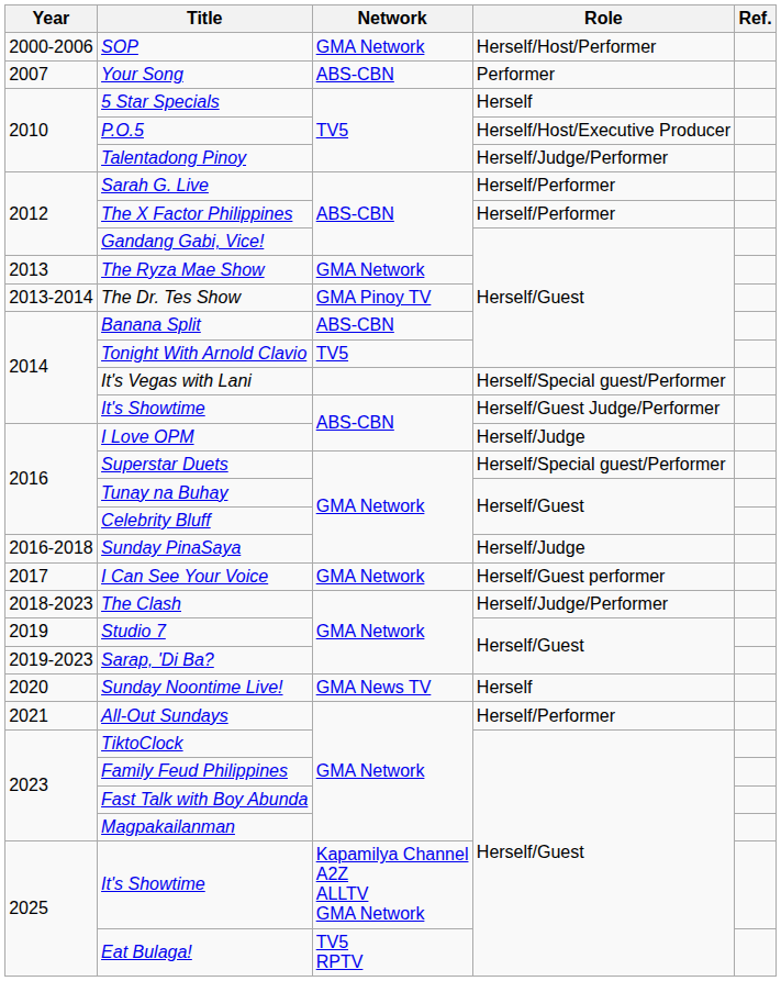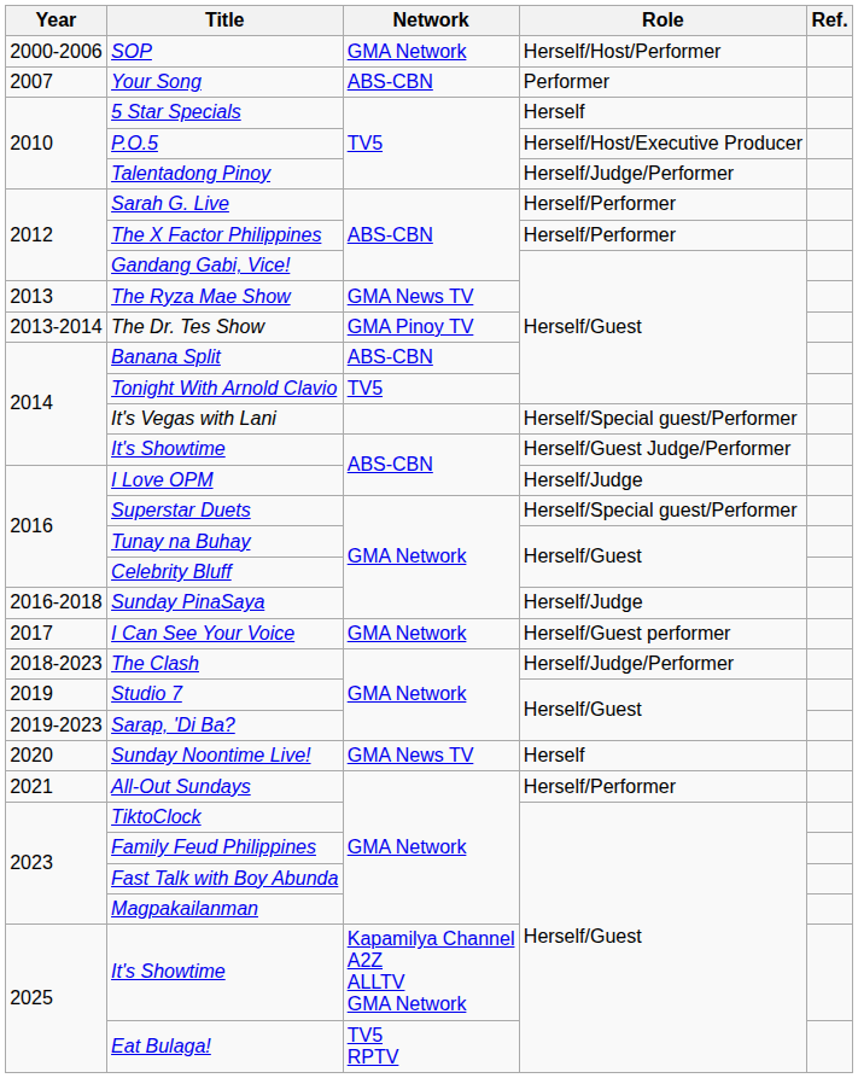 <table class="wikitable plainrowheaders sortable">
 <tr>
 <th>Year</th>
 <th>Title</th>
 <th>Network</th>
 <th>Role</th>
 <th>Ref.</th>
 </tr>
 <tr>
 <td>2000-2006</td>
 <td><em><a href='#'>SOP</a></em></td>
 <td><a href='#'>GMA Network</a></td>
 <td>Herself/Host/Performer</td>
 <td></td>
 </tr>
 <tr>
 <td>2007</td>
 <td><em><a href='#'>Your Song</a></em></td>
 <td><a href='#'>ABS-CBN</a></td>
 <td>Performer</td>
 <td></td>
 </tr>
 <tr>
 <td rowspan="3">2010</td>
 <td><em><a href='#'>5 Star Specials</a></em></td>
 <td rowspan="3"><a href='#'>TV5</a></td>
 <td>Herself</td>
 <td></td>
 </tr>
 <tr>
 <td><em><a href='#'>P.O.5</a></em></td>
 <td>Herself/Host/Executive Producer</td>
 <td></td>
 </tr>
 <tr>
 <td><em><a href='#'>Talentadong Pinoy</a></em></td>
 <td>Herself/Judge/Performer</td>
 <td></td>
 </tr>
 <tr>
 <td rowspan="3">2012</td>
 <td><em><a href='#'>Sarah G. Live</a></em></td>
 <td rowspan="3"><a href='#'>ABS-CBN</a></td>
 <td>Herself/Performer</td>
 <td></td>
 </tr>
 <tr>
 <td><em><a href='#'>The X Factor Philippines</a></em></td>
 <td>Herself/Performer</td>
 <td></td>
 </tr>
 <tr>
 <td><em><a href='#'>Gandang Gabi, Vice!</a></em></td>
 <td rowspan="5">Herself/Guest</td>
 <td></td>
 </tr>
 <tr>
 <td>2013</td>
 <td><em><a href='#'>The Ryza Mae Show</a></em></td>
-<td><a href='#'>GMA Network</a></td>
+<td><a href='#'>GMA News TV</a></td>
 <td></td>
 </tr>
 <tr>
 <td>2013-2014</td>
 <td><em>The Dr. Tes Show</em></td>
 <td><a href='#'>GMA Pinoy TV</a></td>
 <td></td>
 </tr>
 <tr>
 <td rowspan="4">2014</td>
 <td><em><a href='#'>Banana Split</a></em></td>
 <td><a href='#'>ABS-CBN</a></td>
 <td></td>
 </tr>
 <tr>
 <td><em><a href='#'>Tonight With Arnold Clavio</a></em></td>
 <td><a href='#'>TV5</a></td>
 <td></td>
 </tr>
 <tr>
 <td><em>It's Vegas with Lani</em></td>
 <td></td>
 <td>Herself/Special guest/Performer</td>
 <td></td>
 </tr>
 <tr>
 <td><em><a href='#'>It's Showtime</a></em></td>
 <td rowspan="2"><a href='#'>ABS-CBN</a></td>
 <td>Herself/Guest Judge/Performer</td>
 <td></td>
 </tr>
 <tr>
 <td rowspan="4">2016</td>
 <td><em><a href='#'>I Love OPM</a></em></td>
 <td>Herself/Judge</td>
 <td></td>
 </tr>
 <tr>
 <td><em><a href='#'>Superstar Duets</a></em></td>
 <td rowspan="4"><a href='#'>GMA Network</a></td>
 <td>Herself/Special guest/Performer</td>
 <td></td>
 </tr>
 <tr>
 <td><em><a href='#'>Tunay na Buhay</a></em></td>
 <td rowspan="2">Herself/Guest</td>
 <td></td>
 </tr>
 <tr>
 <td><em><a href='#'>Celebrity Bluff</a></em></td>
 <td></td>
 </tr>
 <tr>
 <td>2016-2018</td>
 <td><em><a href='#'>Sunday PinaSaya</a></em></td>
 <td>Herself/Judge</td>
 <td></td>
 </tr>
 <tr>
 <td>2017</td>
 <td><em><a href='#'>I Can See Your Voice</a></em></td>
 <td><a href='#'>GMA Network</a></td>
 <td>Herself/Guest performer</td>
 <td></td>
 </tr>
 <tr>
 <td>2018-2023</td>
 <td><em><a href='#'>The Clash</a></em></td>
 <td rowspan="3"><a href='#'>GMA Network</a></td>
 <td>Herself/Judge/Performer</td>
 <td></td>
 </tr>
 <tr>
 <td>2019</td>
 <td><em><a href='#'>Studio 7</a></em></td>
 <td rowspan="2">Herself/Guest</td>
 <td></td>
 </tr>
 <tr>
 <td>2019-2023</td>
 <td><em><a href='#'>Sarap, 'Di Ba?</a></em></td>
 <td></td>
 </tr>
 <tr>
 <td>2020</td>
 <td><em><a href='#'>Sunday Noontime Live!</a></em></td>
 <td><a href='#'>GMA News TV</a></td>
 <td>Herself</td>
 <td></td>
 </tr>
 <tr>
 <td>2021</td>
 <td><em><a href='#'>All-Out Sundays</a></em></td>
 <td rowspan="5"><a href='#'>GMA Network</a></td>
 <td>Herself/Performer</td>
 <td></td>
 </tr>
 <tr>
 <td rowspan="4">2023</td>
 <td><em><a href='#'>TiktoClock</a></em></td>
 <td rowspan="6">Herself/Guest</td>
 <td></td>
 </tr>
 <tr>
 <td><em><a href='#'>Family Feud Philippines</a></em></td>
 <td></td>
 </tr>
 <tr>
 <td><em><a href='#'>Fast Talk with Boy Abunda</a></em></td>
 <td></td>
 </tr>
 <tr>
 <td><em><a href='#'>Magpakailanman</a></em></td>
 <td></td>
 </tr>
 <tr>
 <td rowspan="2">2025</td>
 <td><em><a href='#'>It's Showtime</a></em></td>
 <td><a href='#'>Kapamilya Channel</a><br><a href='#'>A2Z</a><br><a href='#'>ALLTV</a><br><a href='#'>GMA Network</a></td>
 <td></td>
 </tr>
 <tr>
 <td><em><a href='#'>Eat Bulaga!</a></em></td>
 <td><a href='#'>TV5</a><br><a href='#'>RPTV</a></td>
 <td></td>
 </tr>
 </table>
